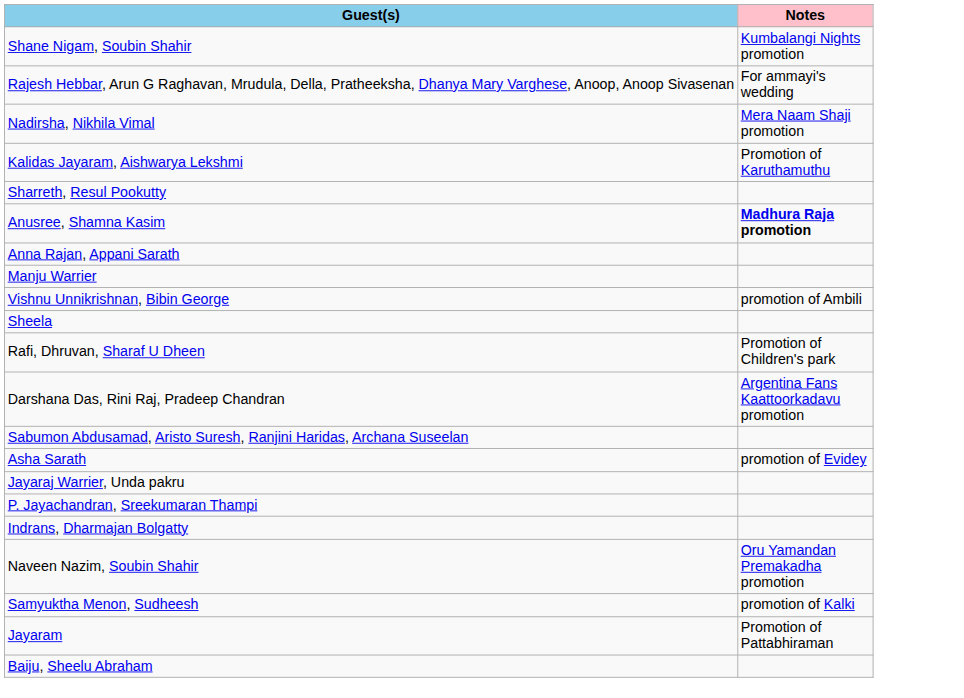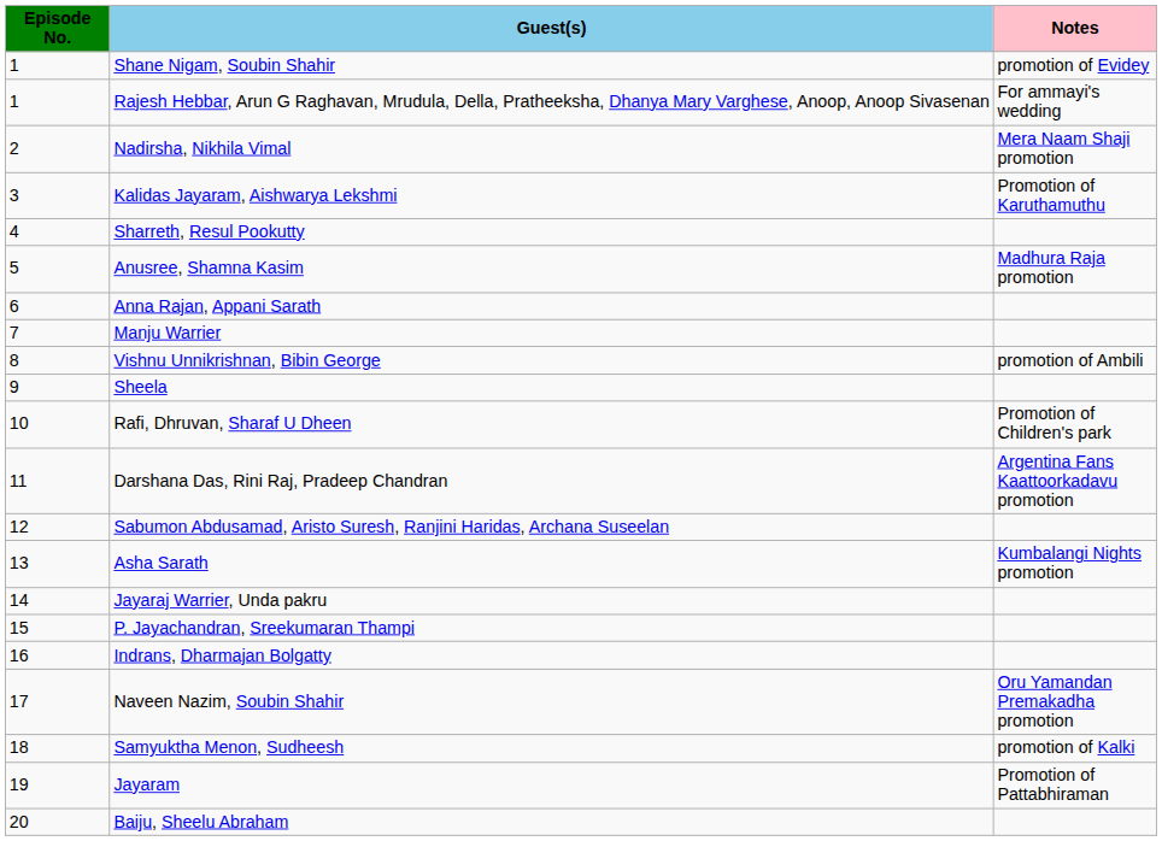 <table class="wikitable">
 <tr>
+<th style="background:Green" width="90">Episode No.</th>
 <th style="background:skyBlue">Guest(s)</th>
 <th style="background:Pink" width="145">Notes</th>
 </tr>
 <tr>
+<td>1</td>
 <td><a href='#'>Shane Nigam</a>, <a href='#'>Soubin Shahir</a></td>
-<td><a href='#'>Kumbalangi Nights</a> promotion</td>
+<td>promotion of <a href='#'>Evidey</a></td>
 </tr>
 <tr>
+<td>1</td>
 <td><a href='#'>Rajesh Hebbar</a>, Arun G Raghavan, Mrudula, Della, Pratheeksha, <a href='#'>Dhanya Mary Varghese</a>, Anoop, Anoop Sivasenan</td>
 <td>For ammayi's wedding</td>
 </tr>
 <tr>
+<td>2</td>
 <td><a href='#'>Nadirsha</a>, <a href='#'>Nikhila Vimal</a></td>
 <td><a href='#'>Mera Naam Shaji</a> promotion</td>
 </tr>
 <tr>
+<td>3</td>
 <td><a href='#'>Kalidas Jayaram</a>, <a href='#'>Aishwarya Lekshmi</a></td>
 <td>Promotion of <a href='#'>Karuthamuthu</a></td>
 </tr>
 <tr>
+<td>4</td>
 <td><a href='#'>Sharreth</a>, <a href='#'>Resul Pookutty</a></td>
 <td></td>
 </tr>
 <tr>
+<td>5</td>
 <td><a href='#'>Anusree</a>, <a href='#'>Shamna Kasim</a></td>
-<td><strong><a href='#'>Madhura Raja</a> promotion</strong></td>
+<td><a href='#'>Madhura Raja</a> promotion</td>
 </tr>
 <tr>
+<td>6</td>
 <td><a href='#'>Anna Rajan</a>, <a href='#'>Appani Sarath</a></td>
 <td></td>
 </tr>
 <tr>
+<td>7</td>
 <td><a href='#'>Manju Warrier</a></td>
 <td></td>
 </tr>
 <tr>
+<td>8</td>
 <td><a href='#'>Vishnu Unnikrishnan</a>, <a href='#'>Bibin George</a></td>
 <td>promotion of Ambili</td>
 </tr>
 <tr>
+<td>9</td>
 <td><a href='#'>Sheela</a></td>
 <td></td>
 </tr>
 <tr>
+<td>10</td>
 <td>Rafi, Dhruvan, <a href='#'>Sharaf U Dheen</a></td>
 <td>Promotion of Children's park</td>
 </tr>
 <tr>
+<td>11</td>
 <td>Darshana Das, Rini Raj, Pradeep Chandran</td>
 <td><a href='#'>Argentina Fans Kaattoorkadavu</a> promotion</td>
 </tr>
 <tr>
+<td>12</td>
 <td><a href='#'>Sabumon Abdusamad</a>, <a href='#'>Aristo Suresh</a>, <a href='#'>Ranjini Haridas</a>, <a href='#'>Archana Suseelan</a></td>
 <td></td>
 </tr>
 <tr>
+<td>13</td>
 <td><a href='#'>Asha Sarath</a></td>
-<td>promotion of <a href='#'>Evidey</a></td>
+<td><a href='#'>Kumbalangi Nights</a> promotion</td>
 </tr>
 <tr>
+<td>14</td>
 <td><a href='#'>Jayaraj Warrier</a>, Unda pakru</td>
 <td></td>
 </tr>
 <tr>
+<td>15</td>
 <td><a href='#'>P. Jayachandran</a>, <a href='#'>Sreekumaran Thampi</a></td>
 <td></td>
 </tr>
 <tr>
+<td>16</td>
 <td><a href='#'>Indrans</a>, <a href='#'>Dharmajan Bolgatty</a></td>
 <td></td>
 </tr>
 <tr>
+<td>17</td>
 <td>Naveen Nazim, <a href='#'>Soubin Shahir</a></td>
 <td><a href='#'>Oru Yamandan Premakadha</a> promotion</td>
 </tr>
 <tr>
+<td>18</td>
 <td><a href='#'>Samyuktha Menon</a>, <a href='#'>Sudheesh</a></td>
 <td>promotion of <a href='#'>Kalki</a></td>
 </tr>
 <tr>
+<td>19</td>
 <td><a href='#'>Jayaram</a></td>
 <td>Promotion of Pattabhiraman</td>
 </tr>
 <tr>
+<td>20</td>
 <td><a href='#'>Baiju</a>, <a href='#'>Sheelu Abraham</a></td>
 <td></td>
 </tr>
 </table>
